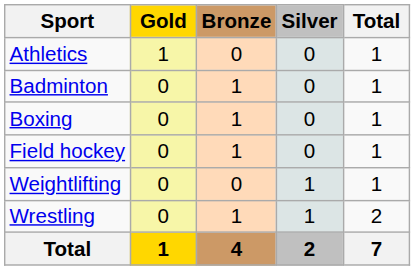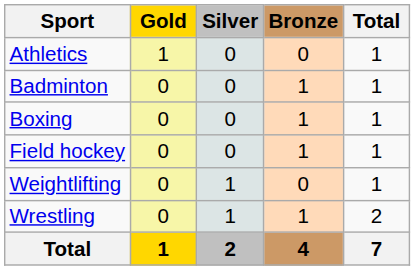 <table class="wikitable sortable collapsible"style="font-size:90%; text-align:center;">
 <tr>
 <th>Sport</th>
 <th width=40 style="background-color:gold;">Gold</th>
+<th width=40 style="background-color:silver;">Silver</th>
 <th width=40 style="background-color:#c96;">Bronze</th>
-<th width=40 style="background-color:silver;">Silver</th>
 <th width=40>Total</th>
 </tr>
 <tr>
 <td align=left><a href='#'>Athletics</a></td>
 <td style="background:#F7F6A8;">1</td>
+<td style="background:#DCE5E5;">0</td>
 <td style="background:#FFDAB9;">0</td>
-<td style="background:#DCE5E5;">0</td>
 <td>1</td>
 </tr>
 <tr>
 <td align=left><a href='#'>Badminton</a></td>
 <td style="background:#F7F6A8;">0</td>
+<td style="background:#DCE5E5;">0</td>
 <td style="background:#FFDAB9;">1</td>
-<td style="background:#DCE5E5;">0</td>
 <td>1</td>
 </tr>
 <tr>
 <td align=left><a href='#'>Boxing</a></td>
 <td style="background:#F7F6A8;">0</td>
+<td style="background:#DCE5E5;">0</td>
 <td style="background:#FFDAB9;">1</td>
-<td style="background:#DCE5E5;">0</td>
 <td>1</td>
 </tr>
 <tr>
 <td align=left><a href='#'>Field hockey</a></td>
 <td style="background:#F7F6A8;">0</td>
+<td style="background:#DCE5E5;">0</td>
 <td style="background:#FFDAB9;">1</td>
-<td style="background:#DCE5E5;">0</td>
 <td>1</td>
 </tr>
 <tr>
 <td align=left><a href='#'>Weightlifting</a></td>
 <td style="background:#F7F6A8;">0</td>
+<td style="background:#DCE5E5;">1</td>
 <td style="background:#FFDAB9;">0</td>
-<td style="background:#DCE5E5;">1</td>
 <td>1</td>
 </tr>
 <tr>
 <td align=left><a href='#'>Wrestling</a></td>
 <td style="background:#F7F6A8;">0</td>
+<td style="background:#DCE5E5;">1</td>
 <td style="background:#FFDAB9;">1</td>
-<td style="background:#DCE5E5;">1</td>
 <td>2</td>
 </tr>
 <tr>
 <th>Total</th>
 <th style="background:gold;">1</th>
+<th style="background:silver;">2</th>
 <th style="background:#c96;">4</th>
-<th style="background:silver;">2</th>
 <th>7</th>
 </tr>
 </table>
